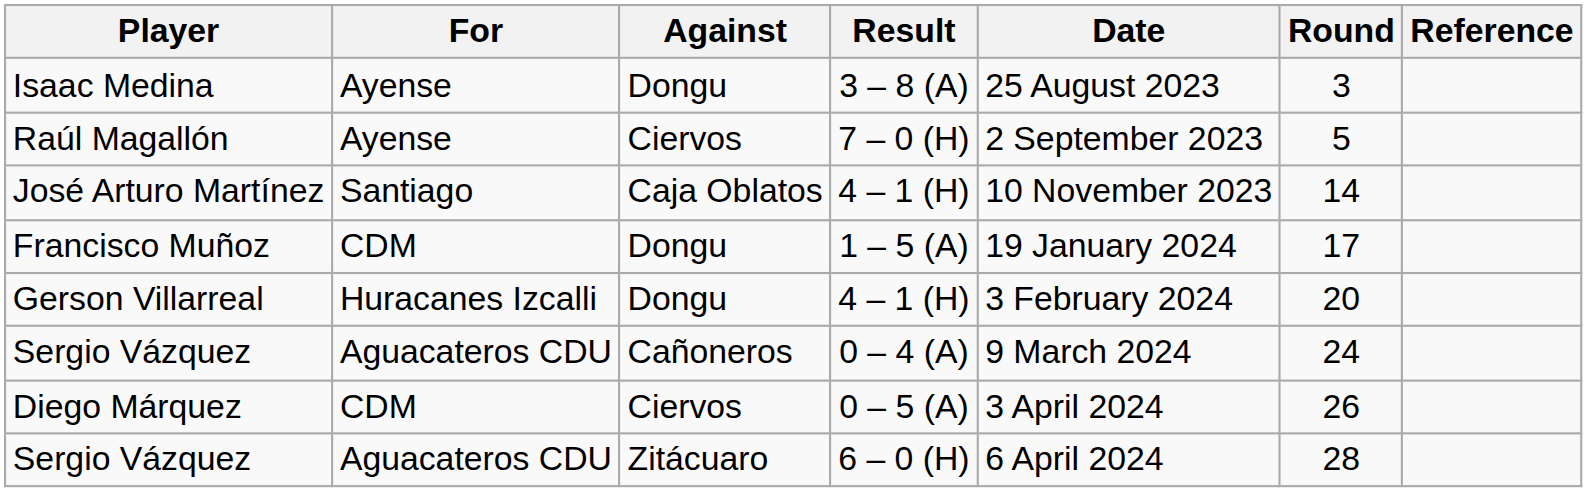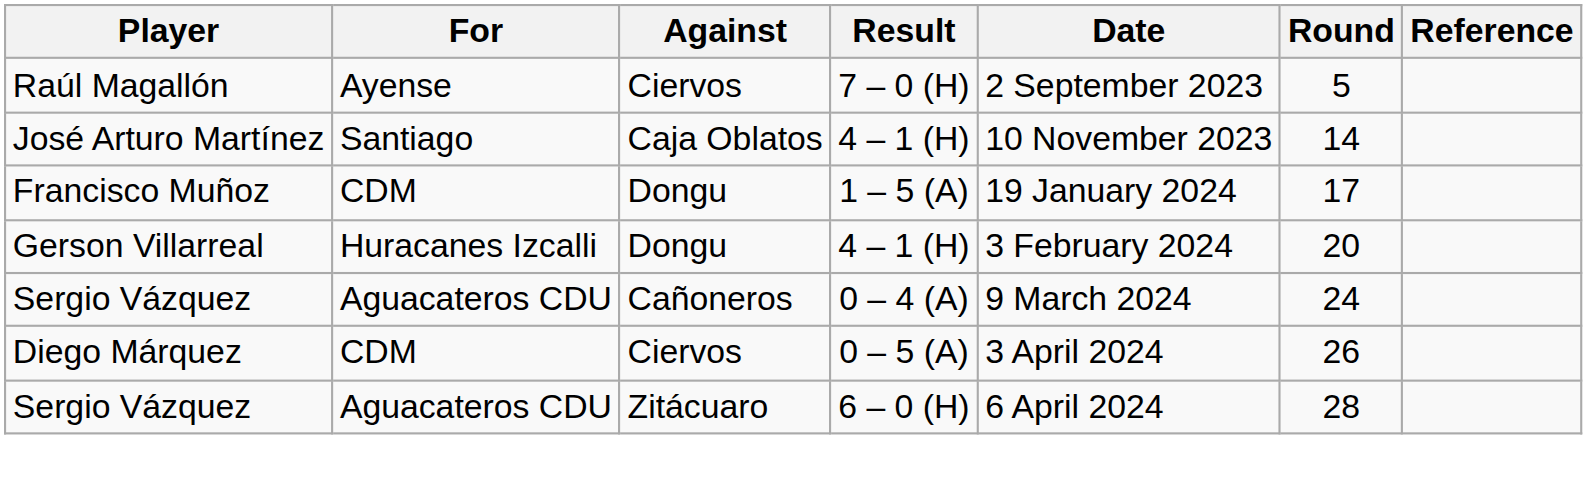 <table class="wikitable sortable">
 <tr>
 <th>Player</th>
 <th>For</th>
 <th>Against</th>
 <th>Result</th>
 <th>Date</th>
 <th>Round</th>
 <th>Reference</th>
-</tr>
-<tr>
-<td> Isaac Medina</td>
-<td>Ayense</td>
-<td>Dongu</td>
-<td align=center>3 – 8 (A)</td>
-<td>25 August 2023</td>
-<td align=center>3</td>
-<td align=center></td>
 </tr>
 <tr>
 <td> Raúl Magallón</td>
 <td>Ayense</td>
 <td>Ciervos</td>
 <td align=center>7 – 0 (H)</td>
 <td>2 September 2023</td>
 <td align=center>5</td>
 <td align=center></td>
 </tr>
 <tr>
 <td> José Arturo Martínez</td>
 <td>Santiago</td>
 <td>Caja Oblatos</td>
 <td align=center>4 – 1 (H)</td>
 <td>10 November 2023</td>
 <td align=center>14</td>
 <td align=center></td>
 </tr>
 <tr>
 <td> Francisco Muñoz</td>
 <td>CDM</td>
 <td>Dongu</td>
 <td align=center>1 – 5 (A)</td>
 <td>19 January 2024</td>
 <td align=center>17</td>
 <td align=center></td>
 </tr>
 <tr>
 <td> Gerson Villarreal</td>
 <td>Huracanes Izcalli</td>
 <td>Dongu</td>
 <td align=center>4 – 1 (H)</td>
 <td>3 February 2024</td>
 <td align=center>20</td>
 <td align=center></td>
 </tr>
 <tr>
 <td> Sergio Vázquez</td>
 <td>Aguacateros CDU</td>
 <td>Cañoneros</td>
 <td align=center>0 – 4 (A)</td>
 <td>9 March 2024</td>
 <td align=center>24</td>
 <td align=center></td>
 </tr>
 <tr>
 <td> Diego Márquez</td>
 <td>CDM</td>
 <td>Ciervos</td>
 <td align=center>0 – 5 (A)</td>
 <td>3 April 2024</td>
 <td align=center>26</td>
 <td align=center></td>
 </tr>
 <tr>
 <td> Sergio Vázquez</td>
 <td>Aguacateros CDU</td>
 <td>Zitácuaro</td>
 <td align=center>6 – 0 (H)</td>
 <td>6 April 2024</td>
 <td align=center>28</td>
 <td align=center></td>
 </tr>
 </table>
